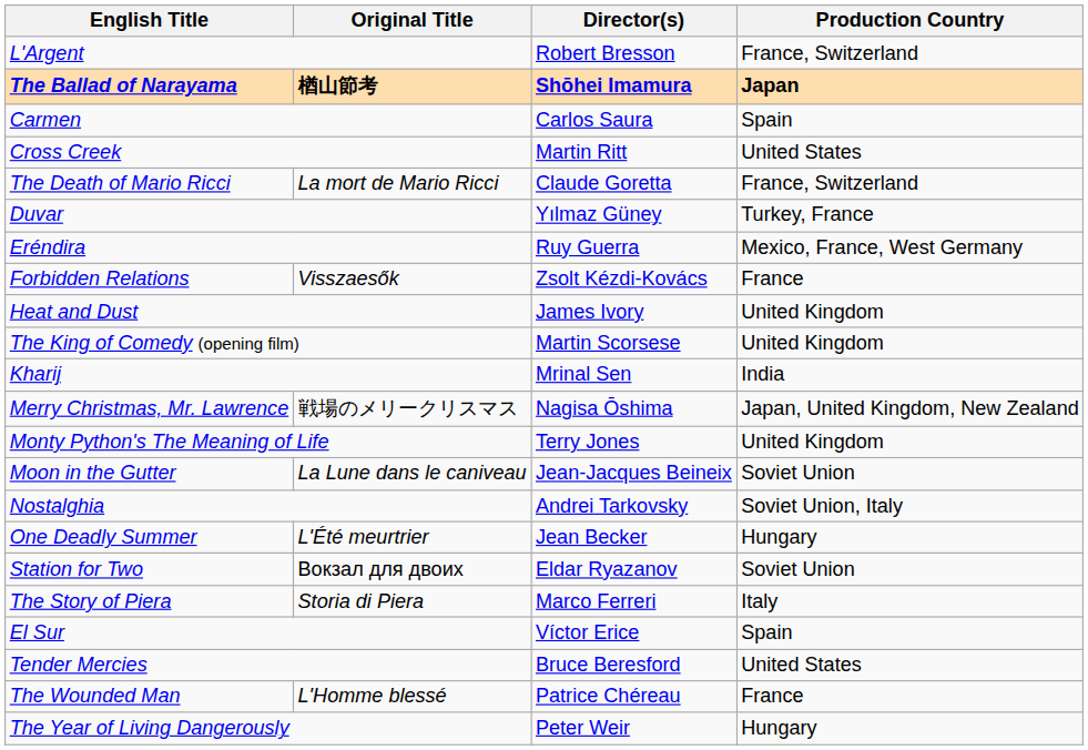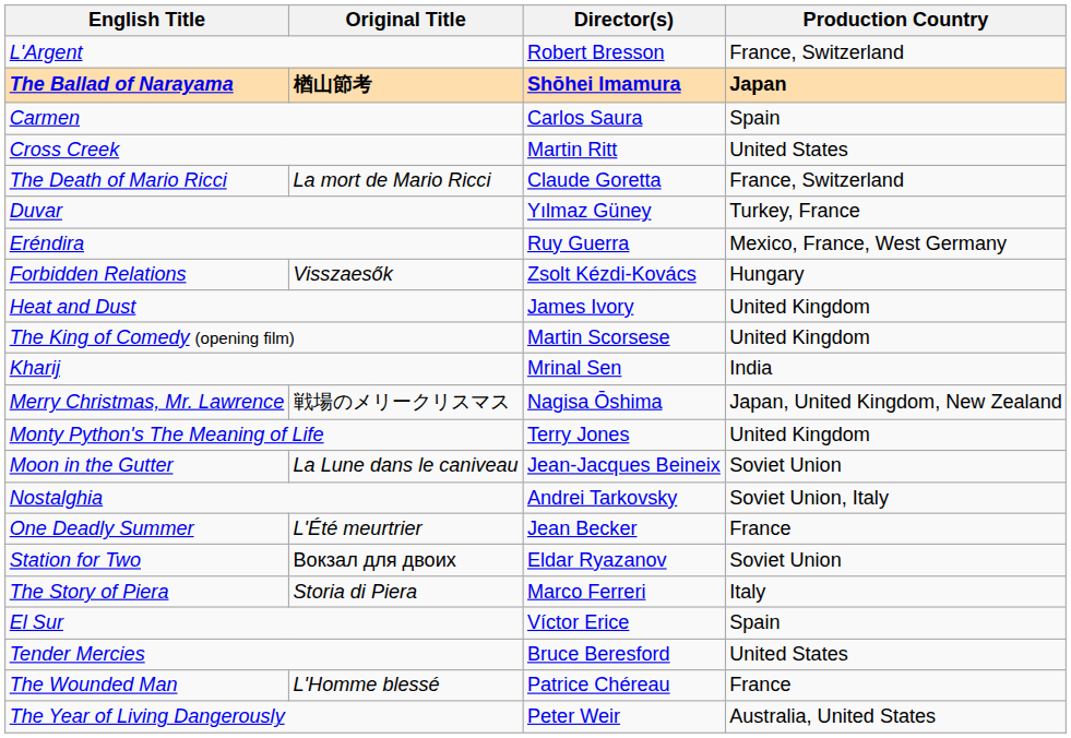 <table class="wikitable">
 <tr>
 <th>English Title</th>
 <th>Original Title</th>
 <th>Director(s)</th>
 <th>Production Country</th>
 </tr>
 <tr>
 <td colspan="2"><em><a href='#'>L'Argent</a></em></td>
 <td><a href='#'>Robert Bresson</a></td>
 <td>France, Switzerland</td>
 </tr>
 <tr style="background:#FFDEAD;">
 <td><em><a href='#'><strong>The Ballad of Narayama</strong></a></em></td>
 <td><strong>楢山節考</strong></td>
 <td><strong><a href='#'>Shōhei Imamura</a></strong></td>
 <td><strong>Japan</strong></td>
 </tr>
 <tr>
 <td colspan="2"><em><a href='#'>Carmen</a></em></td>
 <td><a href='#'>Carlos Saura</a></td>
 <td>Spain</td>
 </tr>
 <tr>
 <td colspan="2"><em><a href='#'>Cross Creek</a></em></td>
 <td><a href='#'>Martin Ritt</a></td>
 <td>United States</td>
 </tr>
 <tr>
 <td><em><a href='#'>The Death of Mario Ricci</a></em></td>
 <td><em>La mort de Mario Ricci</em></td>
 <td><a href='#'>Claude Goretta</a></td>
 <td>France, Switzerland</td>
 </tr>
 <tr>
 <td colspan="2"><em><a href='#'>Duvar</a></em></td>
 <td><a href='#'>Yılmaz Güney</a></td>
 <td>Turkey, France</td>
 </tr>
 <tr>
 <td colspan="2"><em><a href='#'>Eréndira</a></em></td>
 <td><a href='#'>Ruy Guerra</a></td>
 <td>Mexico, France, West Germany</td>
 </tr>
 <tr>
 <td><em><a href='#'>Forbidden Relations</a></em></td>
 <td><em>Visszaesők</em></td>
 <td><a href='#'>Zsolt Kézdi-Kovács</a></td>
-<td>France</td>
+<td>Hungary</td>
 </tr>
 <tr>
 <td colspan="2"><em><a href='#'>Heat and Dust</a></em></td>
 <td><a href='#'>James Ivory</a></td>
 <td>United Kingdom</td>
 </tr>
 <tr>
 <td colspan="2"><em><a href='#'>The King of Comedy</a></em> <small>(opening film)</small></td>
 <td><a href='#'>Martin Scorsese</a></td>
 <td>United Kingdom</td>
 </tr>
 <tr>
 <td colspan="2"><em><a href='#'>Kharij</a></em></td>
 <td><a href='#'>Mrinal Sen</a></td>
 <td>India</td>
 </tr>
 <tr>
 <td><em><a href='#'>Merry Christmas, Mr. Lawrence</a></em></td>
 <td>戦場のメリークリスマス</td>
 <td><a href='#'>Nagisa Ōshima</a></td>
 <td>Japan, United Kingdom, New Zealand</td>
 </tr>
 <tr>
 <td colspan="2"><em><a href='#'>Monty Python's The Meaning of Life</a></em></td>
 <td><a href='#'>Terry Jones</a></td>
 <td>United Kingdom</td>
 </tr>
 <tr>
 <td><em><a href='#'>Moon in the Gutter</a></em></td>
 <td><em>La Lune dans le caniveau</em></td>
 <td><a href='#'>Jean-Jacques Beineix</a></td>
 <td>Soviet Union</td>
 </tr>
 <tr>
 <td colspan="2"><em><a href='#'>Nostalghia</a></em></td>
 <td><a href='#'>Andrei Tarkovsky</a></td>
 <td>Soviet Union, Italy</td>
 </tr>
 <tr>
 <td><em><a href='#'>One Deadly Summer</a></em></td>
 <td><em>L'Été meurtrier</em></td>
 <td><a href='#'>Jean Becker</a></td>
-<td>Hungary</td>
+<td>France</td>
 </tr>
 <tr>
 <td><em><a href='#'>Station for Two</a></em></td>
 <td>Вокзал для двоих</td>
 <td><a href='#'>Eldar Ryazanov</a></td>
 <td>Soviet Union</td>
 </tr>
 <tr>
 <td><em><a href='#'>The Story of Piera</a></em></td>
 <td><em>Storia di Piera</em></td>
 <td><a href='#'>Marco Ferreri</a></td>
 <td>Italy</td>
 </tr>
 <tr>
 <td colspan="2"><em><a href='#'>El Sur</a></em></td>
 <td><a href='#'>Víctor Erice</a></td>
 <td>Spain</td>
 </tr>
 <tr>
 <td colspan="2"><em><a href='#'>Tender Mercies</a></em></td>
 <td><a href='#'>Bruce Beresford</a></td>
 <td>United States</td>
 </tr>
 <tr>
 <td><em><a href='#'>The Wounded Man</a></em></td>
 <td><em>L'Homme blessé</em></td>
 <td><a href='#'>Patrice Chéreau</a></td>
 <td>France</td>
 </tr>
 <tr>
 <td colspan="2"><em><a href='#'>The Year of Living Dangerously</a></em></td>
 <td><a href='#'>Peter Weir</a></td>
-<td>Hungary</td>
+<td>Australia, United States</td>
 </tr>
 </table>
